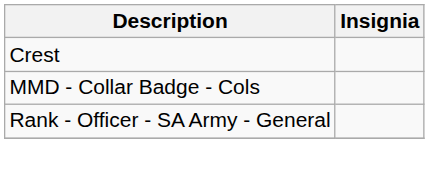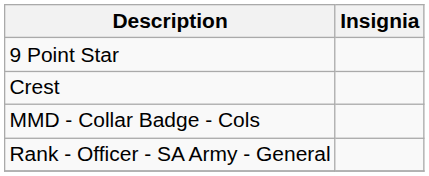 <table class=wikitable style="text-align: centre;">
 <tr>
 <th>Description</th>
 <th>Insignia</th>
+</tr>
+<tr>
+<td>9 Point Star</td>
+<td></td>
 </tr>
 <tr>
 <td>Crest</td>
 <td> </td>
 </tr>
 <tr>
 <td>MMD - Collar Badge - Cols</td>
 <td> </td>
 </tr>
 <tr>
 <td>Rank - Officer - SA Army - General</td>
 <td> </td>
 </tr>
 <tr>
 </tr>
 </table>
